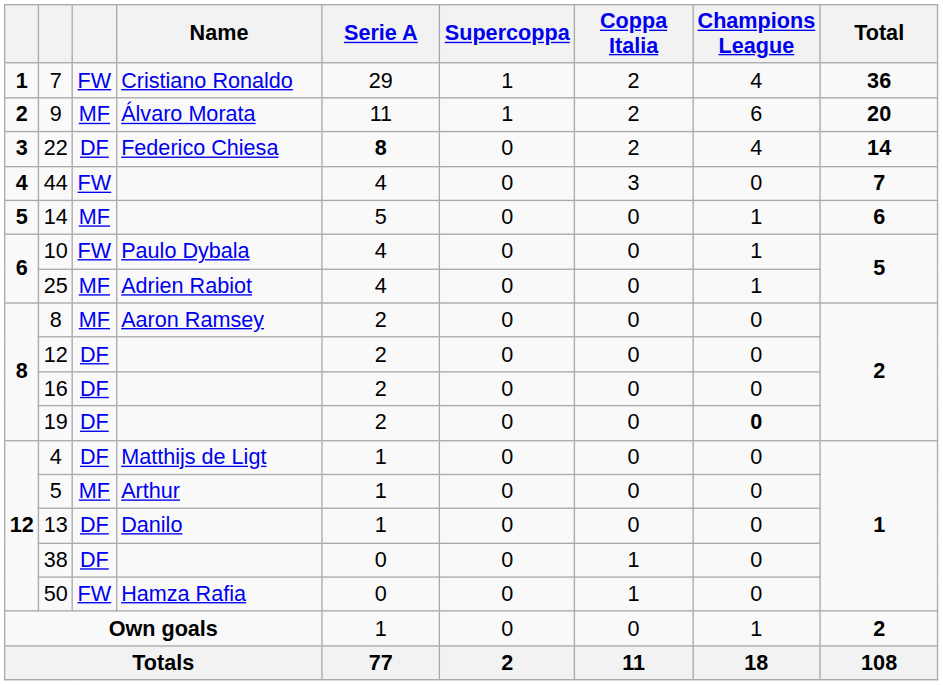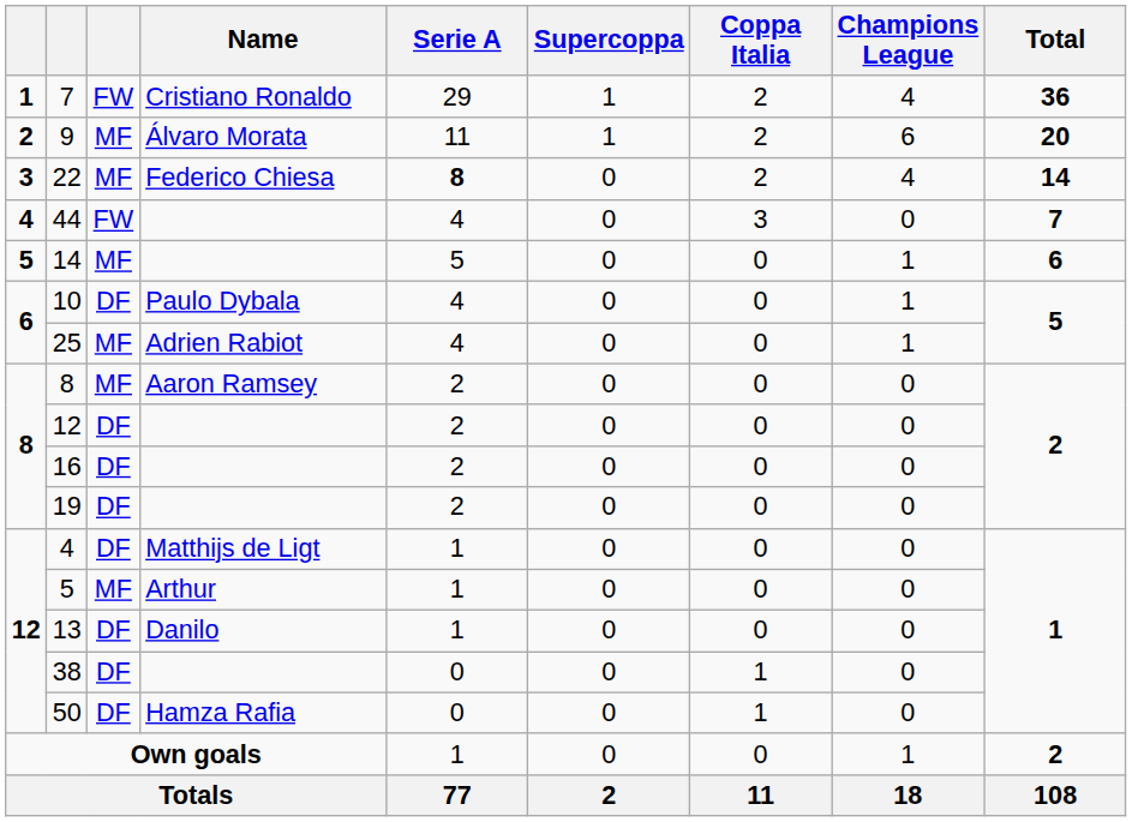 <table class="wikitable sortable" style="text-align:center">
 <tr>
 <th width=15></th>
 <th width=15></th>
 <th width=15></th>
 <th width=145>Name</th>
 <th width=80><a href='#'>Serie A</a></th>
 <th width=80><a href='#'>Supercoppa</a></th>
 <th width=80><a href='#'>Coppa Italia</a></th>
 <th width=80><a href='#'>Champions League</a></th>
 <th width=80>Total</th>
 </tr>
 <tr>
 <td><strong>1</strong></td>
 <td>7</td>
 <td><a href='#'>FW</a></td>
 <td align=left> <a href='#'>Cristiano Ronaldo</a></td>
 <td>29</td>
 <td>1</td>
 <td>2</td>
 <td>4</td>
 <td><strong>36</strong></td>
 </tr>
 <tr>
 <td><strong>2</strong></td>
 <td>9</td>
 <td><a href='#'>MF</a></td>
 <td align=left> <a href='#'>Álvaro Morata</a></td>
 <td>11</td>
 <td>1</td>
 <td>2</td>
 <td>6</td>
 <td><strong>20</strong></td>
 </tr>
 <tr>
 <td><strong>3</strong></td>
 <td>22</td>
-<td><a href='#'>DF</a></td>
+<td><a href='#'>MF</a></td>
 <td align=left> <a href='#'>Federico Chiesa</a></td>
 <td><strong>8</strong></td>
 <td>0</td>
 <td>2</td>
 <td>4</td>
 <td><strong>14</strong></td>
 </tr>
 <tr>
 <td><strong>4</strong></td>
 <td>44</td>
 <td><a href='#'>FW</a></td>
 <td align=left></td>
 <td>4</td>
 <td>0</td>
 <td>3</td>
 <td>0</td>
 <td><strong>7</strong></td>
 </tr>
 <tr>
 <td><strong>5</strong></td>
 <td>14</td>
 <td><a href='#'>MF</a></td>
 <td align=left></td>
 <td>5</td>
 <td>0</td>
 <td>0</td>
 <td>1</td>
 <td><strong>6</strong></td>
 </tr>
 <tr>
 <td rowspan="2"><strong>6</strong></td>
 <td>10</td>
-<td><a href='#'>FW</a></td>
+<td><a href='#'>DF</a></td>
 <td align=left> <a href='#'>Paulo Dybala</a></td>
 <td>4</td>
 <td>0</td>
 <td>0</td>
 <td>1</td>
 <td rowspan="2"><strong>5</strong></td>
 </tr>
 <tr>
 <td>25</td>
 <td><a href='#'>MF</a></td>
 <td align=left> <a href='#'>Adrien Rabiot</a></td>
 <td>4</td>
 <td>0</td>
 <td>0</td>
 <td>1</td>
 </tr>
 <tr>
 <td rowspan=4><strong>8</strong></td>
 <td>8</td>
 <td><a href='#'>MF</a></td>
 <td align=left> <a href='#'>Aaron Ramsey</a></td>
 <td>2</td>
 <td>0</td>
 <td>0</td>
 <td>0</td>
 <td rowspan=4><strong>2</strong></td>
 </tr>
 <tr>
 <td>12</td>
 <td><a href='#'>DF</a></td>
 <td align=left></td>
 <td>2</td>
 <td>0</td>
 <td>0</td>
 <td>0</td>
 </tr>
 <tr>
 <td>16</td>
 <td><a href='#'>DF</a></td>
 <td align=left></td>
 <td>2</td>
 <td>0</td>
 <td>0</td>
 <td>0</td>
 </tr>
 <tr>
 <td>19</td>
 <td><a href='#'>DF</a></td>
 <td align=left></td>
 <td>2</td>
 <td>0</td>
 <td>0</td>
-<td><strong>0</strong></td>
+<td>0</td>
 </tr>
 <tr>
 <td rowspan=5><strong>12</strong></td>
 <td>4</td>
 <td><a href='#'>DF</a></td>
 <td align=left> <a href='#'>Matthijs de Ligt</a></td>
 <td>1</td>
 <td>0</td>
 <td>0</td>
 <td>0</td>
 <td rowspan=5><strong>1</strong></td>
 </tr>
 <tr>
 <td>5</td>
 <td><a href='#'>MF</a></td>
 <td align=left> <a href='#'>Arthur</a></td>
 <td>1</td>
 <td>0</td>
 <td>0</td>
 <td>0</td>
 </tr>
 <tr>
 <td>13</td>
 <td><a href='#'>DF</a></td>
 <td align=left> <a href='#'>Danilo</a></td>
 <td>1</td>
 <td>0</td>
 <td>0</td>
 <td>0</td>
 </tr>
 <tr>
 <td>38</td>
 <td><a href='#'>DF</a></td>
 <td align=left></td>
 <td>0</td>
 <td>0</td>
 <td>1</td>
 <td>0</td>
 </tr>
 <tr>
 <td>50</td>
-<td><a href='#'>FW</a></td>
+<td><a href='#'>DF</a></td>
 <td align=left> <a href='#'>Hamza Rafia</a></td>
 <td>0</td>
 <td>0</td>
 <td>1</td>
 <td>0</td>
 </tr>
 <tr>
 <td colspan=4><strong>Own goals</strong></td>
 <td>1</td>
 <td>0</td>
 <td>0</td>
 <td>1</td>
 <td><strong>2</strong></td>
 </tr>
 <tr>
 <th colspan=4>Totals</th>
 <th>77</th>
 <th>2</th>
 <th>11</th>
 <th>18</th>
 <th>108</th>
 </tr>
 </table>
